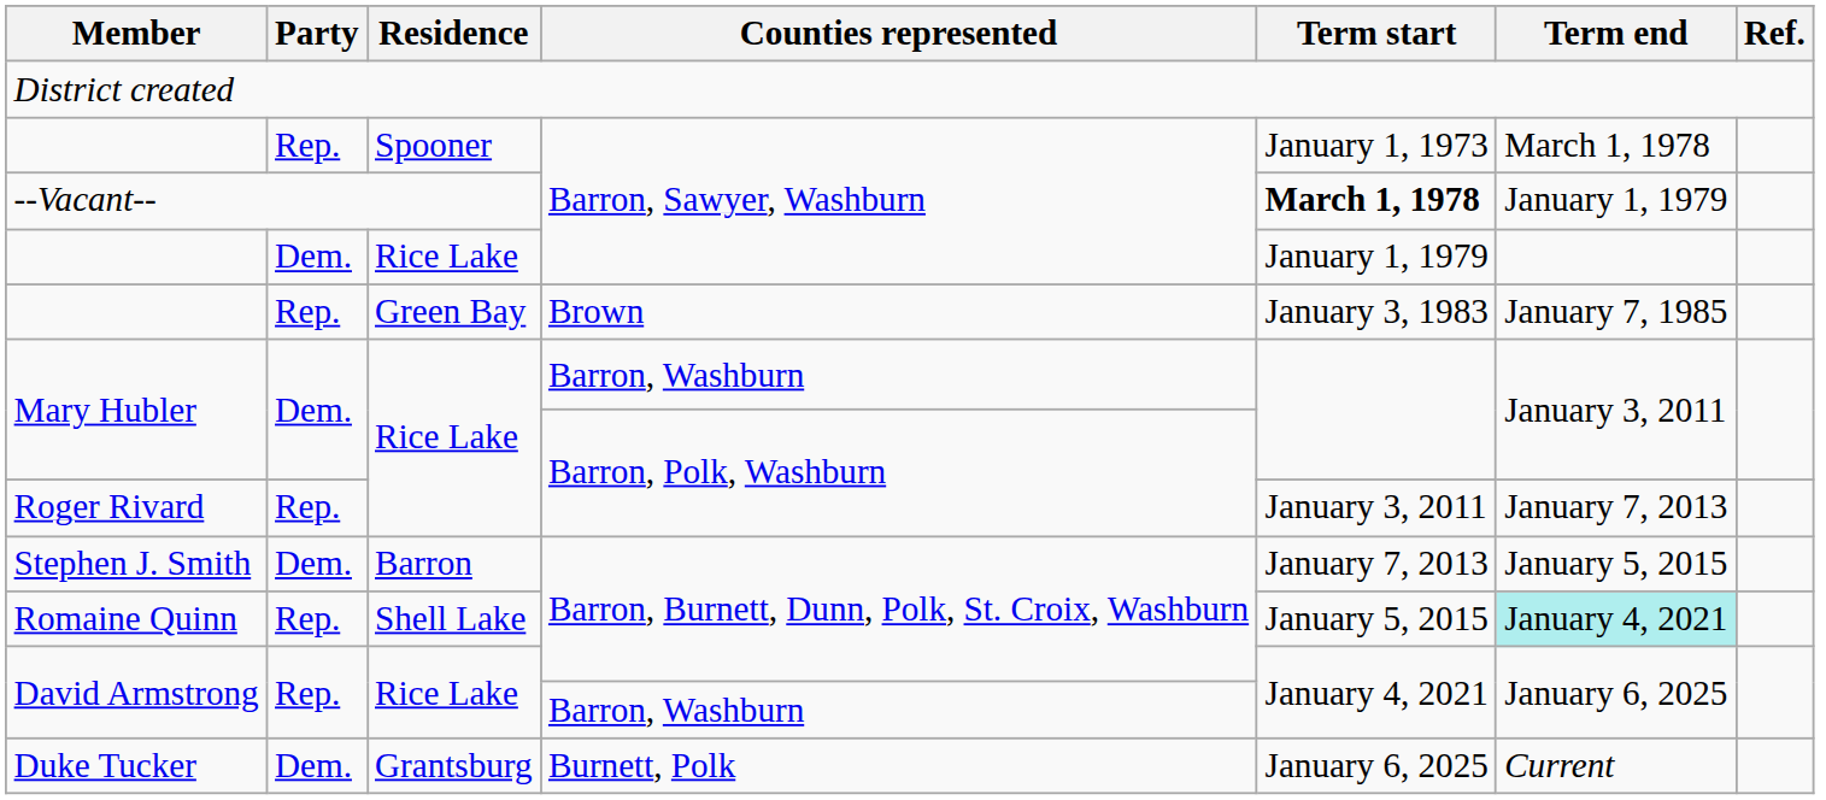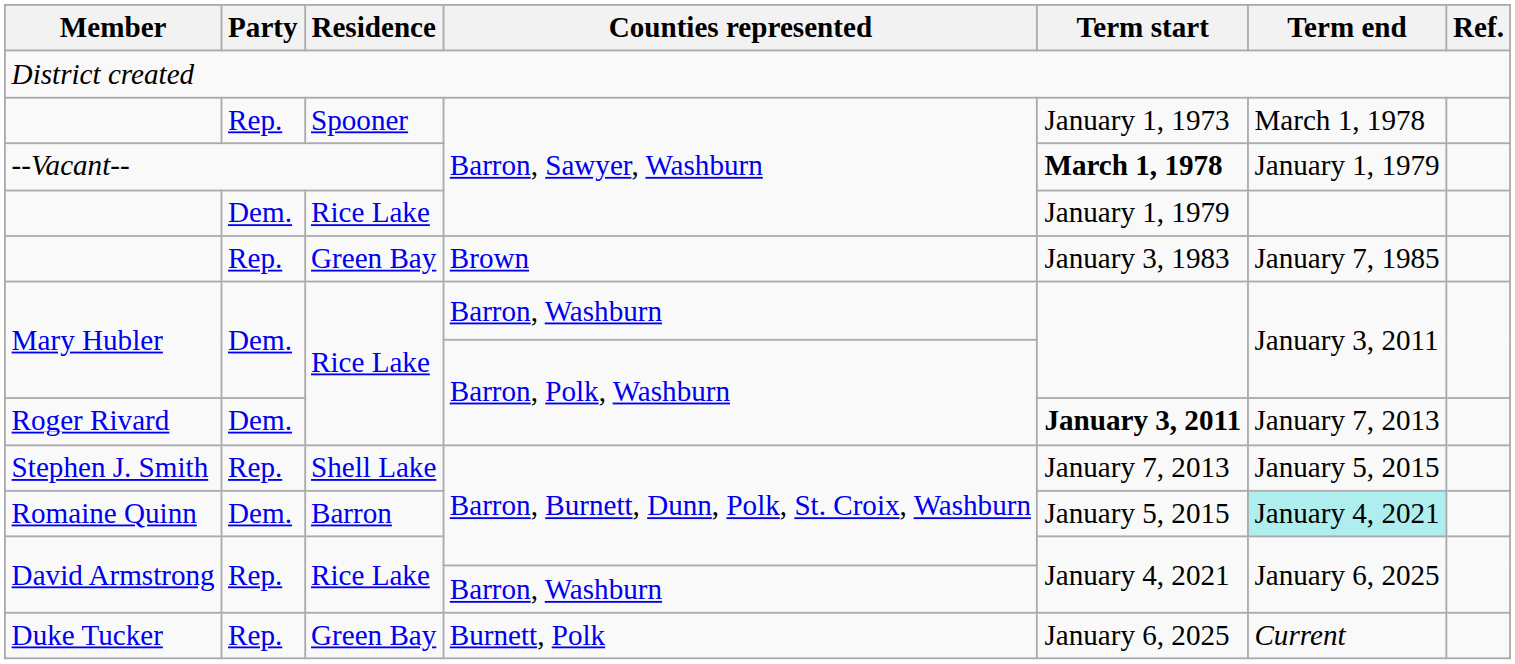 <table class="wikitable">
 <tr>
 <th>Member</th>
 <th>Party</th>
 <th>Residence</th>
 <th>Counties represented</th>
 <th>Term start</th>
 <th>Term end</th>
 <th>Ref.</th>
 </tr>
 <tr>
 <td colspan="7"><em>District created</em></td>
 </tr>
 <tr>
 <td></td>
 <td><a href='#'>Rep.</a></td>
 <td><a href='#'>Spooner</a></td>
 <td rowspan="3"><a href='#'>Barron</a>, <a href='#'>Sawyer</a>, <a href='#'>Washburn</a></td>
 <td>January 1, 1973</td>
 <td>March 1, 1978</td>
 <td></td>
 </tr>
 <tr>
 <td colspan="3"><em>--Vacant--</em></td>
 <td><strong>March 1, 1978</strong></td>
 <td>January 1, 1979</td>
 <td></td>
 </tr>
 <tr>
 <td></td>
 <td><a href='#'>Dem.</a></td>
 <td><a href='#'>Rice Lake</a></td>
 <td>January 1, 1979</td>
 <td></td>
 <td></td>
 </tr>
 <tr>
 <td></td>
 <td><a href='#'>Rep.</a></td>
 <td><a href='#'>Green Bay</a></td>
 <td><a href='#'>Brown</a></td>
 <td>January 3, 1983</td>
 <td>January 7, 1985</td>
 <td></td>
 </tr>
 <tr style="height:2em">
 <td rowspan="2"><a href='#'>Mary Hubler</a></td>
 <td rowspan="2" ><a href='#'>Dem.</a></td>
 <td rowspan="3"><a href='#'>Rice Lake</a></td>
 <td><a href='#'>Barron</a>, <a href='#'>Washburn</a></td>
 <td rowspan="2"></td>
 <td rowspan="2">January 3, 2011</td>
 <td rowspan="2"></td>
 </tr>
 <tr style="height:2em">
 <td rowspan="2"><a href='#'>Barron</a>, <a href='#'>Polk</a>, <a href='#'>Washburn</a></td>
 </tr>
 <tr>
 <td><a href='#'>Roger Rivard</a></td>
-<td><a href='#'>Rep.</a></td>
-<td>January 3, 2011</td>
+<td><a href='#'>Dem.</a></td>
+<td><strong>January 3, 2011</strong></td>
 <td>January 7, 2013</td>
 <td></td>
 </tr>
 <tr>
 <td><a href='#'>Stephen J. Smith</a></td>
-<td><a href='#'>Dem.</a></td>
-<td><a href='#'>Barron</a></td>
+<td><a href='#'>Rep.</a></td>
+<td><a href='#'>Shell Lake</a></td>
 <td rowspan="3"><a href='#'>Barron</a>, <a href='#'>Burnett</a>, <a href='#'>Dunn</a>, <a href='#'>Polk</a>, <a href='#'>St. Croix</a>, <a href='#'>Washburn</a></td>
 <td>January 7, 2013</td>
 <td>January 5, 2015</td>
 <td></td>
 </tr>
 <tr>
 <td><a href='#'>Romaine Quinn</a></td>
-<td><a href='#'>Rep.</a></td>
-<td><a href='#'>Shell Lake</a></td>
+<td><a href='#'>Dem.</a></td>
+<td><a href='#'>Barron</a></td>
 <td>January 5, 2015</td>
 <td style="background: paleturquoise;">January 4, 2021</td>
 <td></td>
 </tr>
 <tr style="height:1em">
 <td rowspan="2"><a href='#'>David Armstrong</a></td>
 <td rowspan="2" ><a href='#'>Rep.</a></td>
 <td rowspan="2"><a href='#'>Rice Lake</a></td>
 <td rowspan="2">January 4, 2021</td>
 <td rowspan="2">January 6, 2025</td>
 <td rowspan="2"></td>
 </tr>
 <tr>
 <td><a href='#'>Barron</a>, <a href='#'>Washburn</a></td>
 </tr>
 <tr>
 <td><a href='#'>Duke Tucker</a></td>
-<td><a href='#'>Dem.</a></td>
-<td><a href='#'>Grantsburg</a></td>
+<td><a href='#'>Rep.</a></td>
+<td><a href='#'>Green Bay</a></td>
 <td><a href='#'>Burnett</a>, <a href='#'>Polk</a></td>
 <td>January 6, 2025</td>
 <td><em>Current</em></td>
 <td></td>
 </tr>
 </table>
